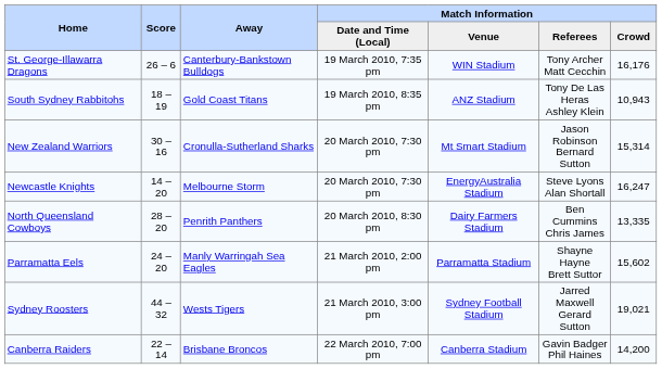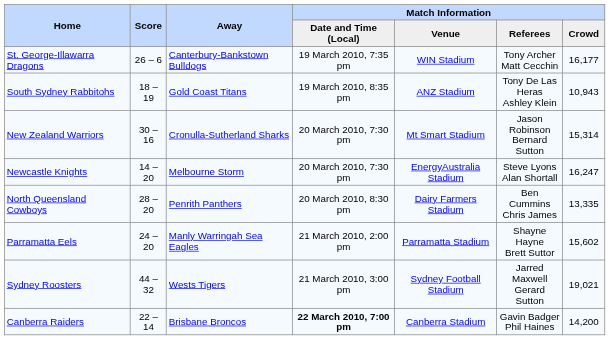 <table border="1" cellpadding="3" cellspacing="0" style="border-collapse:collapse; font-size:90%; width:100%">
 <tr style="background:#c1d8ff;">
 <th rowspan="2" style="width:21%;">Home</th>
 <th rowspan="2" style="width:6%;">Score</th>
 <th rowspan="2" style="width:21%;">Away</th>
 <th colspan=6>Match Information</th>
 </tr>
 <tr style="background:#efefef;">
 <th width=17%>Date and Time (Local)</th>
 <th width=17%>Venue</th>
 <th width=11%>Referees</th>
 <th width=7%>Crowd</th>
 </tr>
 <tr style="text-align:center; background:#f5faff;">
 <td align=left> <a href='#'>St. George-Illawarra Dragons</a></td>
 <td>26 – 6</td>
 <td align=left> <a href='#'>Canterbury-Bankstown Bulldogs</a></td>
 <td>19 March 2010, 7:35 pm</td>
 <td><a href='#'>WIN Stadium</a></td>
 <td>Tony Archer <br> Matt Cecchin</td>
-<td>16,176</td>
+<td>16,177</td>
 </tr>
 <tr style="text-align:center; background:#f5faff;">
 <td align=left> <a href='#'>South Sydney Rabbitohs</a></td>
 <td>18 – 19</td>
 <td align=left> <a href='#'>Gold Coast Titans</a></td>
 <td>19 March 2010, 8:35 pm</td>
 <td><a href='#'>ANZ Stadium</a></td>
 <td>Tony De Las Heras <br> Ashley Klein</td>
 <td>10,943</td>
 </tr>
 <tr style="text-align:center; background:#f5faff;">
 <td align=left> <a href='#'>New Zealand Warriors</a></td>
 <td>30 – 16</td>
 <td align=left> <a href='#'>Cronulla-Sutherland Sharks</a></td>
 <td>20 March 2010, 7:30 pm</td>
 <td><a href='#'>Mt Smart Stadium</a></td>
 <td>Jason Robinson <br> Bernard Sutton</td>
 <td>15,314</td>
 </tr>
 <tr style="text-align:center; background:#f5faff;">
 <td align=left> <a href='#'>Newcastle Knights</a></td>
 <td>14 – 20</td>
 <td align=left> <a href='#'>Melbourne Storm</a></td>
 <td>20 March 2010, 7:30 pm</td>
 <td><a href='#'>EnergyAustralia Stadium</a></td>
 <td>Steve Lyons <br> Alan Shortall</td>
 <td>16,247</td>
 </tr>
 <tr style="text-align:center; background:#f5faff;">
 <td align=left> <a href='#'>North Queensland Cowboys</a></td>
 <td>28 – 20</td>
 <td align=left> <a href='#'>Penrith Panthers</a></td>
 <td>20 March 2010, 8:30 pm</td>
 <td><a href='#'>Dairy Farmers Stadium</a></td>
 <td>Ben Cummins <br> Chris James</td>
 <td>13,335</td>
 </tr>
 <tr style="text-align:center; background:#f5faff;">
 <td align=left> <a href='#'>Parramatta Eels</a></td>
 <td>24 – 20</td>
 <td align=left> <a href='#'>Manly Warringah Sea Eagles</a></td>
 <td>21 March 2010, 2:00 pm</td>
 <td><a href='#'>Parramatta Stadium</a></td>
 <td>Shayne Hayne <br> Brett Suttor</td>
 <td>15,602</td>
 </tr>
 <tr style="text-align:center; background:#f5faff;">
 <td align=left> <a href='#'>Sydney Roosters</a></td>
 <td>44 – 32</td>
 <td align=left> <a href='#'>Wests Tigers</a></td>
 <td>21 March 2010, 3:00 pm</td>
 <td><a href='#'>Sydney Football Stadium</a></td>
 <td>Jarred Maxwell <br> Gerard Sutton</td>
 <td>19,021</td>
 </tr>
 <tr style="text-align:center; background:#f5faff;">
 <td align=left> <a href='#'>Canberra Raiders</a></td>
 <td>22 – 14</td>
 <td align=left> <a href='#'>Brisbane Broncos</a></td>
-<td>22 March 2010, 7:00 pm</td>
+<td><strong>22 March 2010, 7:00 pm</strong></td>
 <td><a href='#'>Canberra Stadium</a></td>
 <td>Gavin Badger <br> Phil Haines</td>
 <td>14,200</td>
 </tr>
 </table>
